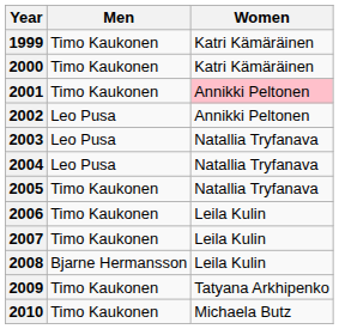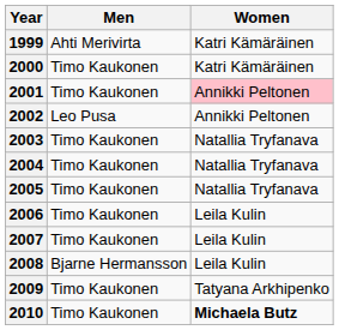 <table class="wikitable" style="font-size: 95%">
 <tr>
 <th>Year</th>
 <th>Men</th>
 <th>Women</th>
 </tr>
 <tr>
 <th>1999</th>
-<td> Timo Kaukonen</td>
+<td> Ahti Merivirta</td>
 <td> Katri Kämäräinen</td>
 </tr>
 <tr>
 <th>2000</th>
 <td> Timo Kaukonen</td>
 <td> Katri Kämäräinen</td>
 </tr>
 <tr>
 <th>2001</th>
 <td> Timo Kaukonen</td>
 <td style="background: pink;"> Annikki Peltonen</td>
 </tr>
 <tr>
 <th>2002</th>
 <td> Leo Pusa</td>
 <td> Annikki Peltonen</td>
 </tr>
 <tr>
 <th>2003</th>
-<td> Leo Pusa</td>
+<td> Timo Kaukonen</td>
 <td> Natallia Tryfanava</td>
 </tr>
 <tr>
 <th>2004</th>
-<td> Leo Pusa</td>
+<td> Timo Kaukonen</td>
 <td> Natallia Tryfanava</td>
 </tr>
 <tr>
 <th>2005</th>
 <td> Timo Kaukonen</td>
 <td> Natallia Tryfanava</td>
 </tr>
 <tr>
 <th>2006</th>
 <td> Timo Kaukonen</td>
 <td> Leila Kulin</td>
 </tr>
 <tr>
 <th>2007</th>
 <td> Timo Kaukonen</td>
 <td> Leila Kulin</td>
 </tr>
 <tr>
 <th>2008</th>
 <td> Bjarne Hermansson</td>
 <td> Leila Kulin</td>
 </tr>
 <tr>
 <th>2009</th>
 <td> Timo Kaukonen</td>
 <td> Tatyana Arkhipenko</td>
 </tr>
 <tr>
 <th>2010</th>
 <td> Timo Kaukonen</td>
-<td> Michaela Butz</td>
+<td><strong> Michaela Butz</strong></td>
 </tr>
 </table>
